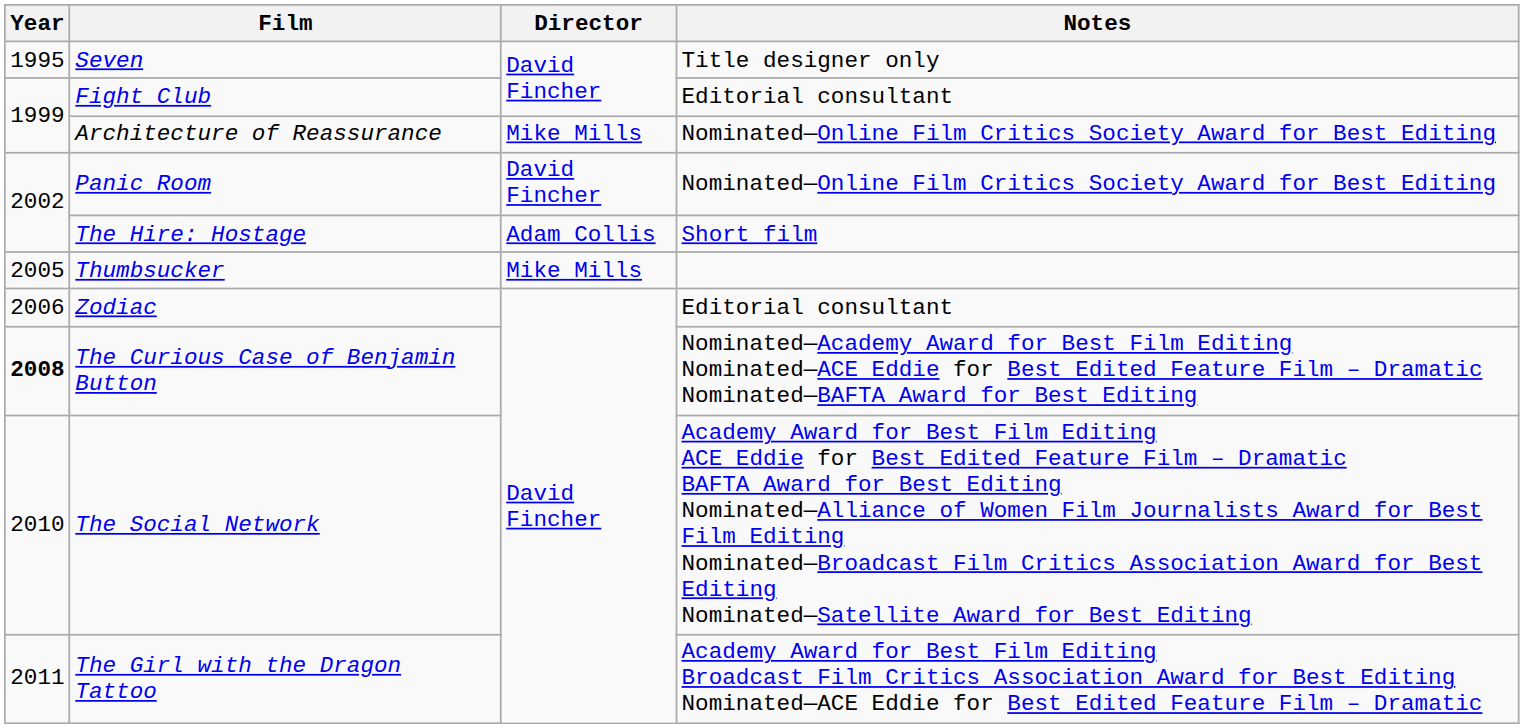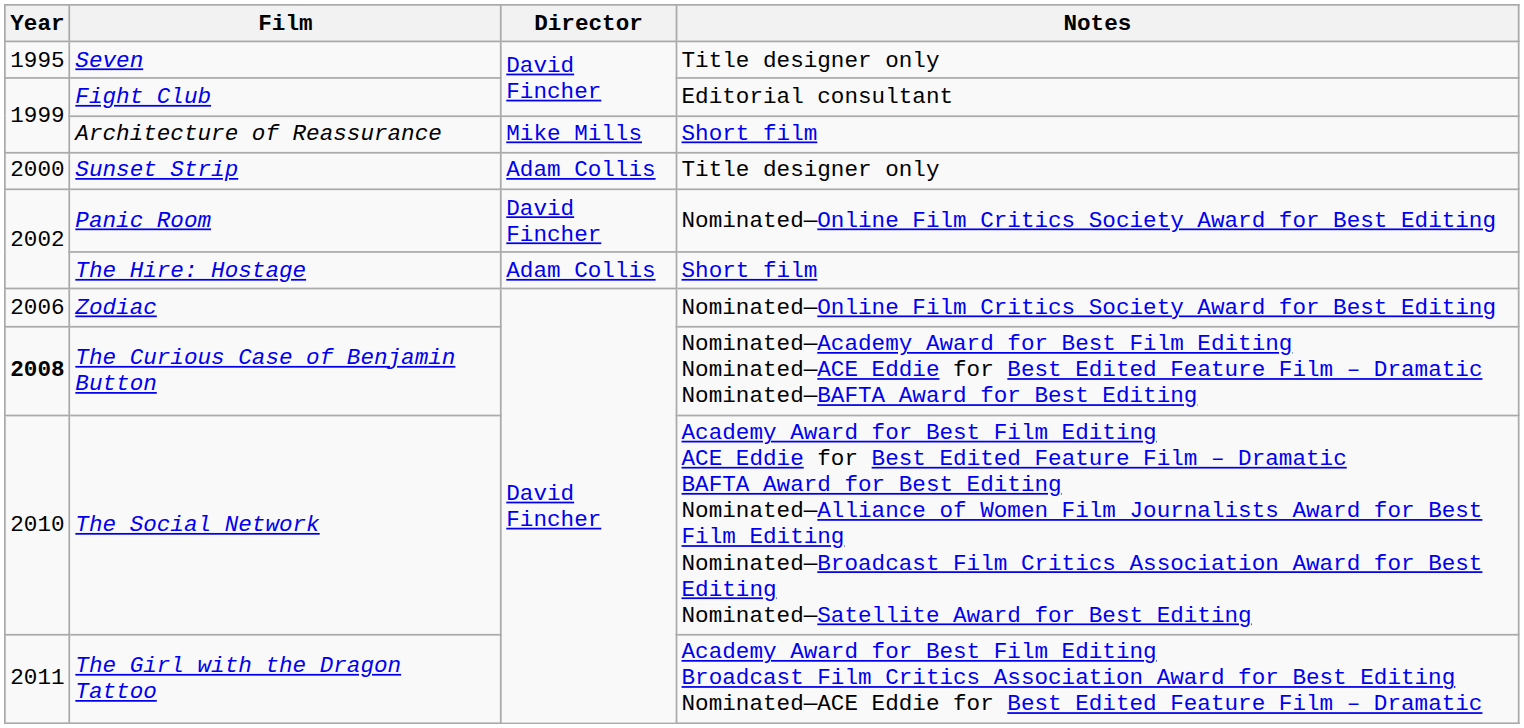 <table class="wikitable">
 <tr>
 <th>Year</th>
 <th>Film</th>
 <th>Director</th>
 <th>Notes</th>
 </tr>
 <tr>
 <td>1995</td>
 <td><em><a href='#'>Seven</a></em></td>
 <td rowspan=2><a href='#'>David Fincher</a></td>
 <td>Title designer only</td>
 </tr>
 <tr>
 <td rowspan=2>1999</td>
 <td><em><a href='#'>Fight Club</a></em></td>
 <td>Editorial consultant</td>
 </tr>
 <tr>
 <td><em>Architecture of Reassurance</em></td>
 <td><a href='#'>Mike Mills</a></td>
-<td>Nominated—<a href='#'>Online Film Critics Society Award for Best Editing</a></td>
+<td><a href='#'>Short film</a></td>
+</tr>
+<tr>
+<td>2000</td>
+<td><em><a href='#'>Sunset Strip</a></em></td>
+<td><a href='#'>Adam Collis</a></td>
+<td>Title designer only</td>
 </tr>
 <tr>
 <td rowspan=2>2002</td>
 <td><em><a href='#'>Panic Room</a></em></td>
 <td><a href='#'>David Fincher</a></td>
 <td>Nominated—<a href='#'>Online Film Critics Society Award for Best Editing</a></td>
 </tr>
 <tr>
 <td><em><a href='#'>The Hire: Hostage</a></em></td>
 <td><a href='#'>Adam Collis</a></td>
 <td><a href='#'>Short film</a></td>
 </tr>
 <tr>
-<td>2005</td>
-<td><em><a href='#'>Thumbsucker</a></em></td>
-<td><a href='#'>Mike Mills</a></td>
-<td></td>
-</tr>
-<tr>
 <td>2006</td>
 <td><em><a href='#'>Zodiac</a></em></td>
 <td rowspan=5><a href='#'>David Fincher</a></td>
-<td>Editorial consultant</td>
+<td>Nominated—<a href='#'>Online Film Critics Society Award for Best Editing</a></td>
 </tr>
 <tr>
 <td><strong>2008</strong></td>
 <td><em><a href='#'>The Curious Case of Benjamin Button</a></em></td>
 <td>Nominated—<a href='#'>Academy Award for Best Film Editing</a><br>Nominated—<a href='#'>ACE Eddie</a> for <a href='#'>Best Edited Feature Film – Dramatic</a><br>Nominated—<a href='#'>BAFTA Award for Best Editing</a></td>
 </tr>
 <tr>
 <td>2010</td>
 <td><em><a href='#'>The Social Network</a></em></td>
 <td><a href='#'>Academy Award for Best Film Editing</a><br><a href='#'>ACE Eddie</a> for <a href='#'>Best Edited Feature Film – Dramatic</a><br><a href='#'>BAFTA Award for Best Editing</a><br>Nominated—<a href='#'>Alliance of Women Film Journalists Award for Best Film Editing</a><br>Nominated—<a href='#'>Broadcast Film Critics Association Award for Best Editing</a><br>Nominated—<a href='#'>Satellite Award for Best Editing</a></td>
 </tr>
 <tr>
 <td>2011</td>
 <td><em><a href='#'>The Girl with the Dragon Tattoo</a></em></td>
 <td><a href='#'>Academy Award for Best Film Editing</a><br><a href='#'>Broadcast Film Critics Association Award for Best Editing</a><br>Nominated—ACE Eddie for <a href='#'>Best Edited Feature Film – Dramatic</a></td>
 </tr>
 <tr>
 </tr>
 </table>
